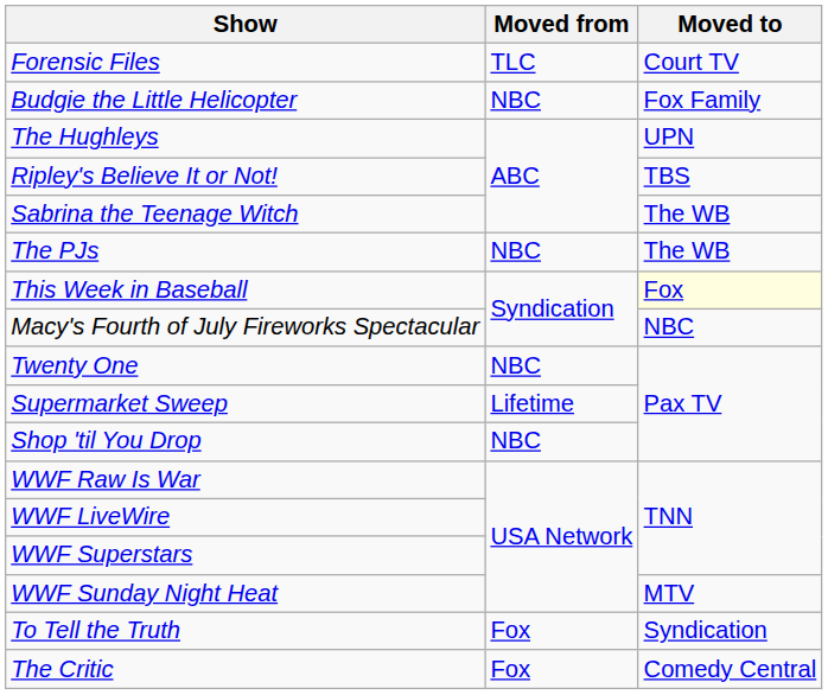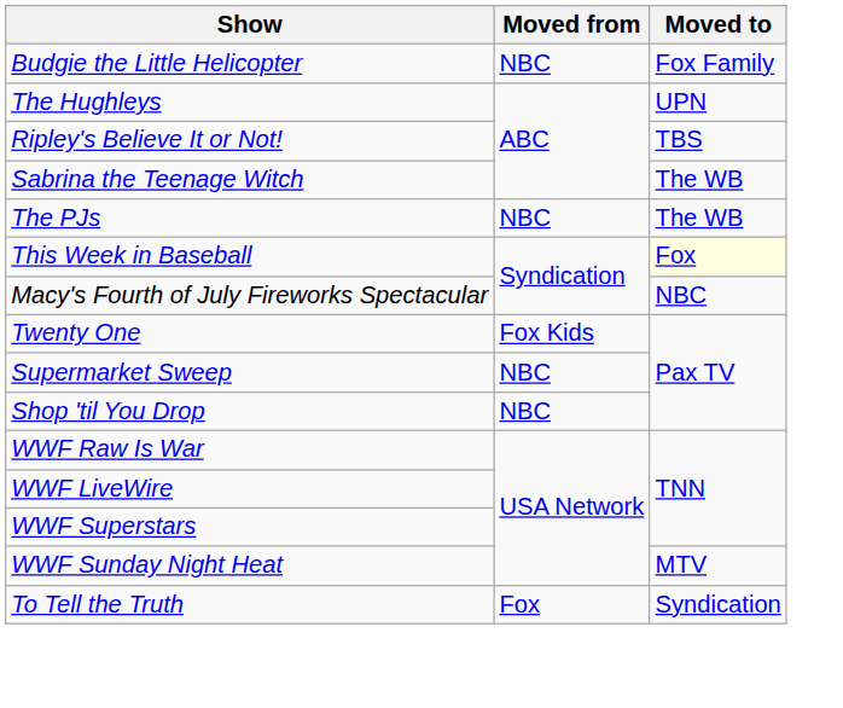 <table class="wikitable sortable">
 <tr>
 <th>Show</th>
 <th>Moved from</th>
 <th>Moved to</th>
-</tr>
-<tr>
-<td><em><a href='#'>Forensic Files</a></em></td>
-<td><a href='#'>TLC</a></td>
-<td><a href='#'>Court TV</a></td>
 </tr>
 <tr>
 <td><em><a href='#'>Budgie the Little Helicopter</a></em></td>
 <td><a href='#'>NBC</a></td>
 <td><a href='#'>Fox Family</a></td>
 </tr>
 <tr>
 <td><em><a href='#'>The Hughleys</a></em></td>
 <td rowspan="3"><a href='#'>ABC</a></td>
 <td><a href='#'>UPN</a></td>
 </tr>
 <tr>
 <td><em><a href='#'>Ripley's Believe It or Not!</a></em></td>
 <td><a href='#'>TBS</a></td>
 </tr>
 <tr>
 <td><em><a href='#'>Sabrina the Teenage Witch</a></em></td>
 <td><a href='#'>The WB</a></td>
 </tr>
 <tr>
 <td><em><a href='#'>The PJs</a></em></td>
 <td><a href='#'>NBC</a></td>
 <td><a href='#'>The WB</a></td>
 </tr>
 <tr>
 <td><em><a href='#'>This Week in Baseball</a></em></td>
 <td rowspan="2"><a href='#'>Syndication</a></td>
 <td style="background: lightyellow;"><a href='#'>Fox</a></td>
 </tr>
 <tr>
 <td><em>Macy's Fourth of July Fireworks Spectacular</em></td>
 <td><a href='#'>NBC</a></td>
 </tr>
 <tr>
 <td><em><a href='#'>Twenty One</a></em></td>
-<td><a href='#'>NBC</a></td>
+<td><a href='#'>Fox Kids</a></td>
 <td rowspan="3"><a href='#'>Pax TV</a></td>
 </tr>
 <tr>
 <td><em><a href='#'>Supermarket Sweep</a></em></td>
-<td><a href='#'>Lifetime</a></td>
+<td><a href='#'>NBC</a></td>
 </tr>
 <tr>
 <td><em><a href='#'>Shop 'til You Drop</a></em></td>
 <td><a href='#'>NBC</a></td>
 </tr>
 <tr>
 <td><em><a href='#'>WWF Raw Is War</a></em></td>
 <td rowspan="4"><a href='#'>USA Network</a></td>
 <td rowspan="3"><a href='#'>TNN</a></td>
 </tr>
 <tr>
 <td><em><a href='#'>WWF LiveWire</a></em></td>
 </tr>
 <tr>
 <td><em><a href='#'>WWF Superstars</a></em></td>
 </tr>
 <tr>
 <td><em><a href='#'>WWF Sunday Night Heat</a></em></td>
 <td><a href='#'>MTV</a></td>
 </tr>
 <tr>
 <td><em><a href='#'>To Tell the Truth</a></em></td>
 <td><a href='#'>Fox</a></td>
 <td><a href='#'>Syndication</a></td>
 </tr>
-<tr>
-<td><em><a href='#'>The Critic</a></em></td>
-<td><a href='#'>Fox</a></td>
-<td><a href='#'>Comedy Central</a></td>
-</tr>
 </table>
